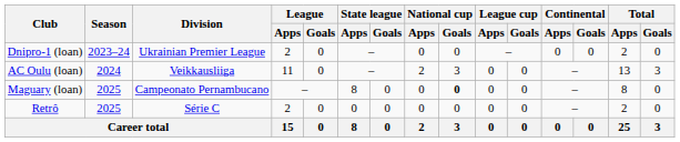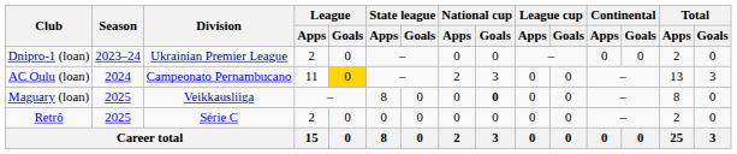 <table class="wikitable" style="text-align:center">
 <tr>
 <th rowspan="2">Club</th>
 <th rowspan="2">Season</th>
 <th rowspan="2">Division</th>
 <th colspan="2">League</th>
 <th colspan="2">State league</th>
 <th colspan="2">National cup</th>
 <th colspan="2">League cup</th>
 <th colspan="2">Continental</th>
 <th colspan="2">Total</th>
 </tr>
 <tr>
 <th>Apps</th>
 <th>Goals</th>
 <th>Apps</th>
 <th>Goals</th>
 <th>Apps</th>
 <th>Goals</th>
 <th>Apps</th>
 <th>Goals</th>
 <th>Apps</th>
 <th>Goals</th>
 <th>Apps</th>
 <th>Goals</th>
 </tr>
 <tr>
 <td><a href='#'>Dnipro-1</a> (loan)</td>
 <td><a href='#'>2023–24</a></td>
 <td><a href='#'>Ukrainian Premier League</a></td>
 <td>2</td>
 <td>0</td>
 <td colspan=2>–</td>
 <td>0</td>
 <td>0</td>
 <td colspan="2">–</td>
 <td>0</td>
 <td>0</td>
 <td>2</td>
 <td>0</td>
 </tr>
 <tr>
 <td><a href='#'>AC Oulu</a> (loan)</td>
 <td><a href='#'>2024</a></td>
-<td><a href='#'>Veikkausliiga</a></td>
+<td><a href='#'>Campeonato Pernambucano</a></td>
 <td>11</td>
-<td>0</td>
+<td style="background: gold;">0</td>
 <td colspan=2>–</td>
 <td>2</td>
 <td>3</td>
 <td>0</td>
 <td>0</td>
 <td colspan="2">–</td>
 <td>13</td>
 <td>3</td>
 </tr>
 <tr>
 <td><a href='#'>Maguary</a> (loan)</td>
 <td><a href='#'>2025</a></td>
-<td><a href='#'>Campeonato Pernambucano</a></td>
+<td><a href='#'>Veikkausliiga</a></td>
 <td colspan=2>–</td>
 <td>8</td>
 <td>0</td>
 <td>0</td>
 <td><strong>0</strong></td>
 <td>0</td>
 <td>0</td>
 <td colspan=2>–</td>
 <td>8</td>
 <td>0</td>
 </tr>
 <tr>
 <td><a href='#'>Retrô</a></td>
 <td><a href='#'>2025</a></td>
 <td><a href='#'>Série C</a></td>
 <td>2</td>
 <td>0</td>
 <td>0</td>
 <td>0</td>
 <td>0</td>
 <td>0</td>
 <td>0</td>
 <td>0</td>
 <td colspan=2>–</td>
 <td>2</td>
 <td>0</td>
 </tr>
 <tr>
 <th colspan="3">Career total</th>
 <th>15</th>
 <th>0</th>
 <th>8</th>
 <th>0</th>
 <th>2</th>
 <th>3</th>
 <th>0</th>
 <th>0</th>
 <th>0</th>
 <th>0</th>
 <th>25</th>
 <th>3</th>
 </tr>
 </table>
